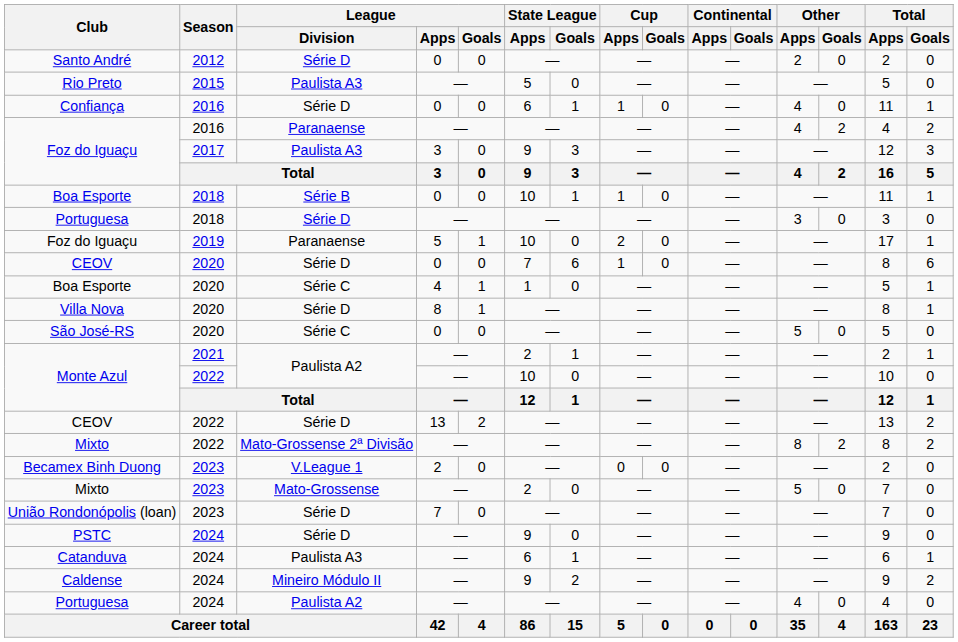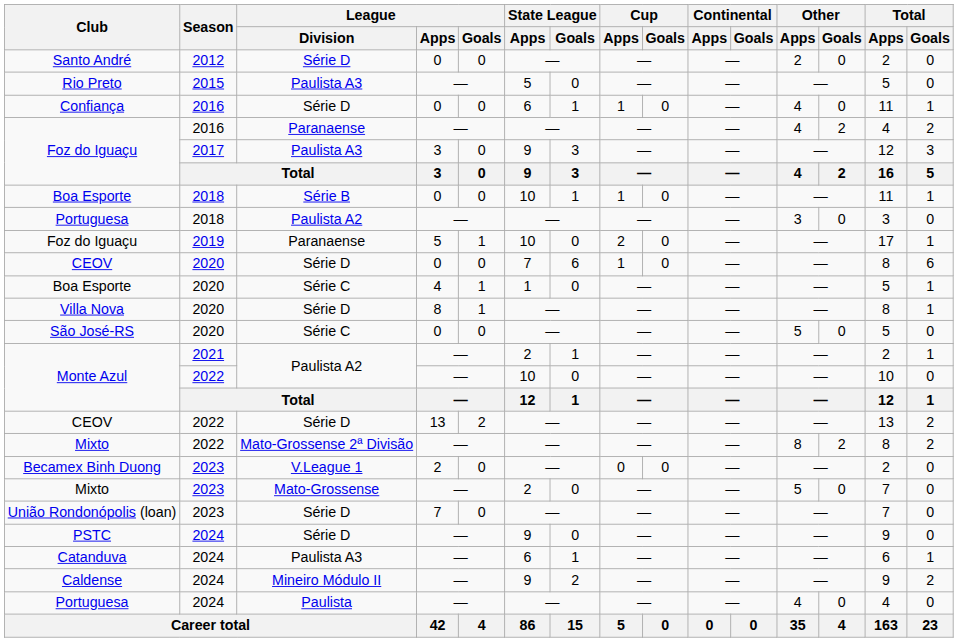 <table class="wikitable" style="text-align: center;">
 <tr>
 <th rowspan="2">Club</th>
 <th rowspan="2">Season</th>
 <th colspan="3">League</th>
 <th colspan="2">State League</th>
 <th colspan="2">Cup</th>
 <th colspan="2">Continental</th>
 <th colspan="2">Other</th>
 <th colspan="2">Total</th>
 </tr>
 <tr>
 <th>Division</th>
 <th>Apps</th>
 <th>Goals</th>
 <th>Apps</th>
 <th>Goals</th>
 <th>Apps</th>
 <th>Goals</th>
 <th>Apps</th>
 <th>Goals</th>
 <th>Apps</th>
 <th>Goals</th>
 <th>Apps</th>
 <th>Goals</th>
 </tr>
 <tr>
 <td valign="center"><a href='#'>Santo André</a></td>
 <td><a href='#'>2012</a></td>
 <td><a href='#'>Série D</a></td>
 <td>0</td>
 <td>0</td>
 <td colspan="2">—</td>
 <td colspan="2">—</td>
 <td colspan="2">—</td>
 <td>2</td>
 <td>0</td>
 <td>2</td>
 <td>0</td>
 </tr>
 <tr>
 <td valign="center"><a href='#'>Rio Preto</a></td>
 <td><a href='#'>2015</a></td>
 <td><a href='#'>Paulista A3</a></td>
 <td colspan="2">—</td>
 <td>5</td>
 <td>0</td>
 <td colspan="2">—</td>
 <td colspan="2">—</td>
 <td colspan="2">—</td>
 <td>5</td>
 <td>0</td>
 </tr>
 <tr>
 <td valign="center"><a href='#'>Confiança</a></td>
 <td><a href='#'>2016</a></td>
 <td>Série D</td>
 <td>0</td>
 <td>0</td>
 <td>6</td>
 <td>1</td>
 <td>1</td>
 <td>0</td>
 <td colspan="2">—</td>
 <td>4</td>
 <td>0</td>
 <td>11</td>
 <td>1</td>
 </tr>
 <tr>
 <td rowspan="3" valign="center"><a href='#'>Foz do Iguaçu</a></td>
 <td>2016</td>
 <td><a href='#'>Paranaense</a></td>
 <td colspan="2">—</td>
 <td colspan="2">—</td>
 <td colspan="2">—</td>
 <td colspan="2">—</td>
 <td>4</td>
 <td>2</td>
 <td>4</td>
 <td>2</td>
 </tr>
 <tr>
 <td><a href='#'>2017</a></td>
 <td><a href='#'>Paulista A3</a></td>
 <td>3</td>
 <td>0</td>
 <td>9</td>
 <td>3</td>
 <td colspan="2">—</td>
 <td colspan="2">—</td>
 <td colspan="2">—</td>
 <td>12</td>
 <td>3</td>
 </tr>
 <tr>
 <th colspan="2">Total</th>
 <th>3</th>
 <th>0</th>
 <th>9</th>
 <th>3</th>
 <th colspan="2">—</th>
 <th colspan="2">—</th>
 <th>4</th>
 <th>2</th>
 <th>16</th>
 <th>5</th>
 </tr>
 <tr>
 <td valign="center"><a href='#'>Boa Esporte</a></td>
 <td><a href='#'>2018</a></td>
 <td><a href='#'>Série B</a></td>
 <td>0</td>
 <td>0</td>
 <td>10</td>
 <td>1</td>
 <td>1</td>
 <td>0</td>
 <td colspan="2">—</td>
 <td colspan="2">—</td>
 <td>11</td>
 <td>1</td>
 </tr>
 <tr>
 <td valign="center"><a href='#'>Portuguesa</a></td>
 <td>2018</td>
-<td><a href='#'>Série D</a></td>
+<td><a href='#'>Paulista A2</a></td>
 <td colspan="2">—</td>
 <td colspan="2">—</td>
 <td colspan="2">—</td>
 <td colspan="2">—</td>
 <td>3</td>
 <td>0</td>
 <td>3</td>
 <td>0</td>
 </tr>
 <tr>
 <td valign="center">Foz do Iguaçu</td>
 <td><a href='#'>2019</a></td>
 <td>Paranaense</td>
 <td>5</td>
 <td>1</td>
 <td>10</td>
 <td>0</td>
 <td>2</td>
 <td>0</td>
 <td colspan="2">—</td>
 <td colspan="2">—</td>
 <td>17</td>
 <td>1</td>
 </tr>
 <tr>
 <td valign="center"><a href='#'>CEOV</a></td>
 <td><a href='#'>2020</a></td>
 <td>Série D</td>
 <td>0</td>
 <td>0</td>
 <td>7</td>
 <td>6</td>
 <td>1</td>
 <td>0</td>
 <td colspan="2">—</td>
 <td colspan="2">—</td>
 <td>8</td>
 <td>6</td>
 </tr>
 <tr>
 <td valign="center">Boa Esporte</td>
 <td>2020</td>
 <td>Série C</td>
 <td>4</td>
 <td>1</td>
 <td>1</td>
 <td>0</td>
 <td colspan="2">—</td>
 <td colspan="2">—</td>
 <td colspan="2">—</td>
 <td>5</td>
 <td>1</td>
 </tr>
 <tr>
 <td valign="center"><a href='#'>Villa Nova</a></td>
 <td>2020</td>
 <td>Série D</td>
 <td>8</td>
 <td>1</td>
 <td colspan="2">—</td>
 <td colspan="2">—</td>
 <td colspan="2">—</td>
 <td colspan="2">—</td>
 <td>8</td>
 <td>1</td>
 </tr>
 <tr>
 <td valign="center"><a href='#'>São José-RS</a></td>
 <td>2020</td>
 <td>Série C</td>
 <td>0</td>
 <td>0</td>
 <td colspan="2">—</td>
 <td colspan="2">—</td>
 <td colspan="2">—</td>
 <td>5</td>
 <td>0</td>
 <td>5</td>
 <td>0</td>
 </tr>
 <tr>
 <td rowspan="3" valign="center"><a href='#'>Monte Azul</a></td>
 <td><a href='#'>2021</a></td>
 <td rowspan="2">Paulista A2</td>
 <td colspan="2">—</td>
 <td>2</td>
 <td>1</td>
 <td colspan="2">—</td>
 <td colspan="2">—</td>
 <td colspan="2">—</td>
 <td>2</td>
 <td>1</td>
 </tr>
 <tr>
 <td><a href='#'>2022</a></td>
 <td colspan="2">—</td>
 <td>10</td>
 <td>0</td>
 <td colspan="2">—</td>
 <td colspan="2">—</td>
 <td colspan="2">—</td>
 <td>10</td>
 <td>0</td>
 </tr>
 <tr>
 <th colspan="2">Total</th>
 <th colspan="2">—</th>
 <th>12</th>
 <th>1</th>
 <th colspan="2">—</th>
 <th colspan="2">—</th>
 <th colspan="2">—</th>
 <th>12</th>
 <th>1</th>
 </tr>
 <tr>
 <td valign="center">CEOV</td>
 <td>2022</td>
 <td>Série D</td>
 <td>13</td>
 <td>2</td>
 <td colspan="2">—</td>
 <td colspan="2">—</td>
 <td colspan="2">—</td>
 <td colspan="2">—</td>
 <td>13</td>
 <td>2</td>
 </tr>
 <tr>
 <td valign="center"><a href='#'>Mixto</a></td>
 <td>2022</td>
 <td><a href='#'>Mato-Grossense 2ª Divisão</a></td>
 <td colspan="2">—</td>
 <td colspan="2">—</td>
 <td colspan="2">—</td>
 <td colspan="2">—</td>
 <td>8</td>
 <td>2</td>
 <td>8</td>
 <td>2</td>
 </tr>
 <tr>
 <td valign="center"><a href='#'>Becamex Binh Duong</a></td>
 <td><a href='#'>2023</a></td>
 <td><a href='#'>V.League 1</a></td>
 <td>2</td>
 <td>0</td>
 <td colspan="2">—</td>
 <td>0</td>
 <td>0</td>
 <td colspan="2">—</td>
 <td colspan="2">—</td>
 <td>2</td>
 <td>0</td>
 </tr>
 <tr>
 <td valign="center">Mixto</td>
 <td><a href='#'>2023</a></td>
 <td><a href='#'>Mato-Grossense</a></td>
 <td colspan="2">—</td>
 <td>2</td>
 <td>0</td>
 <td colspan="2">—</td>
 <td colspan="2">—</td>
 <td>5</td>
 <td>0</td>
 <td>7</td>
 <td>0</td>
 </tr>
 <tr>
 <td valign="center"><a href='#'>União Rondonópolis</a> (loan)</td>
 <td>2023</td>
 <td>Série D</td>
 <td>7</td>
 <td>0</td>
 <td colspan="2">—</td>
 <td colspan="2">—</td>
 <td colspan="2">—</td>
 <td colspan="2">—</td>
 <td>7</td>
 <td>0</td>
 </tr>
 <tr>
 <td valign="center"><a href='#'>PSTC</a></td>
 <td><a href='#'>2024</a></td>
 <td>Série D</td>
 <td colspan="2">—</td>
 <td>9</td>
 <td>0</td>
 <td colspan="2">—</td>
 <td colspan="2">—</td>
 <td colspan="2">—</td>
 <td>9</td>
 <td>0</td>
 </tr>
 <tr>
 <td valign="center"><a href='#'>Catanduva</a></td>
 <td>2024</td>
 <td>Paulista A3</td>
 <td colspan="2">—</td>
 <td>6</td>
 <td>1</td>
 <td colspan="2">—</td>
 <td colspan="2">—</td>
 <td colspan="2">—</td>
 <td>6</td>
 <td>1</td>
 </tr>
 <tr>
 <td valign="center"><a href='#'>Caldense</a></td>
 <td>2024</td>
 <td><a href='#'>Mineiro Módulo II</a></td>
 <td colspan="2">—</td>
 <td>9</td>
 <td>2</td>
 <td colspan="2">—</td>
 <td colspan="2">—</td>
 <td colspan="2">—</td>
 <td>9</td>
 <td>2</td>
 </tr>
 <tr>
 <td valign="center"><a href='#'>Portuguesa</a></td>
 <td>2024</td>
-<td><a href='#'>Paulista A2</a></td>
+<td><a href='#'>Paulista</a></td>
 <td colspan="2">—</td>
 <td colspan="2">—</td>
 <td colspan="2">—</td>
 <td colspan="2">—</td>
 <td>4</td>
 <td>0</td>
 <td>4</td>
 <td>0</td>
 </tr>
 <tr>
 <th colspan="3"><strong>Career total</strong></th>
 <th>42</th>
 <th>4</th>
 <th>86</th>
 <th>15</th>
 <th>5</th>
 <th>0</th>
 <th>0</th>
 <th>0</th>
 <th>35</th>
 <th>4</th>
 <th>163</th>
 <th>23</th>
 </tr>
 </table>
